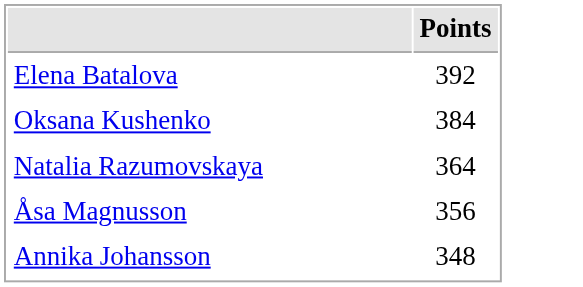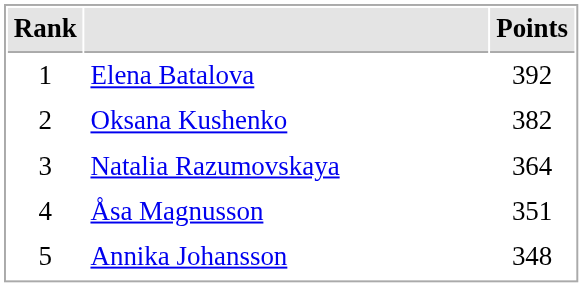 <table cellspacing="1" cellpadding="3" style="border:1px solid #AAAAAA;font-size:86%">
 <tr bgcolor="#E4E4E4">
+<th style="border-bottom:1px solid #AAAAAA" width=10>Rank</th>
 <th style="border-bottom:1px solid #AAAAAA" width=200></th>
 <th style="border-bottom:1px solid #AAAAAA" width=20>Points</th>
 </tr>
 <tr>
+<td align="center">1</td>
 <td> <a href='#'>Elena Batalova</a></td>
 <td align=center>392</td>
 </tr>
 <tr>
+<td align="center">2</td>
 <td> <a href='#'>Oksana Kushenko</a></td>
-<td align=center>384</td>
+<td align=center>382</td>
 </tr>
 <tr>
+<td align="center">3</td>
 <td> <a href='#'>Natalia Razumovskaya</a></td>
 <td align=center>364</td>
 </tr>
 <tr>
+<td align="center">4</td>
 <td> <a href='#'>Åsa Magnusson</a></td>
-<td align=center>356</td>
+<td align=center>351</td>
 </tr>
 <tr>
+<td align="center">5</td>
 <td> <a href='#'>Annika Johansson</a></td>
 <td align=center>348</td>
 </tr>
 </table>
